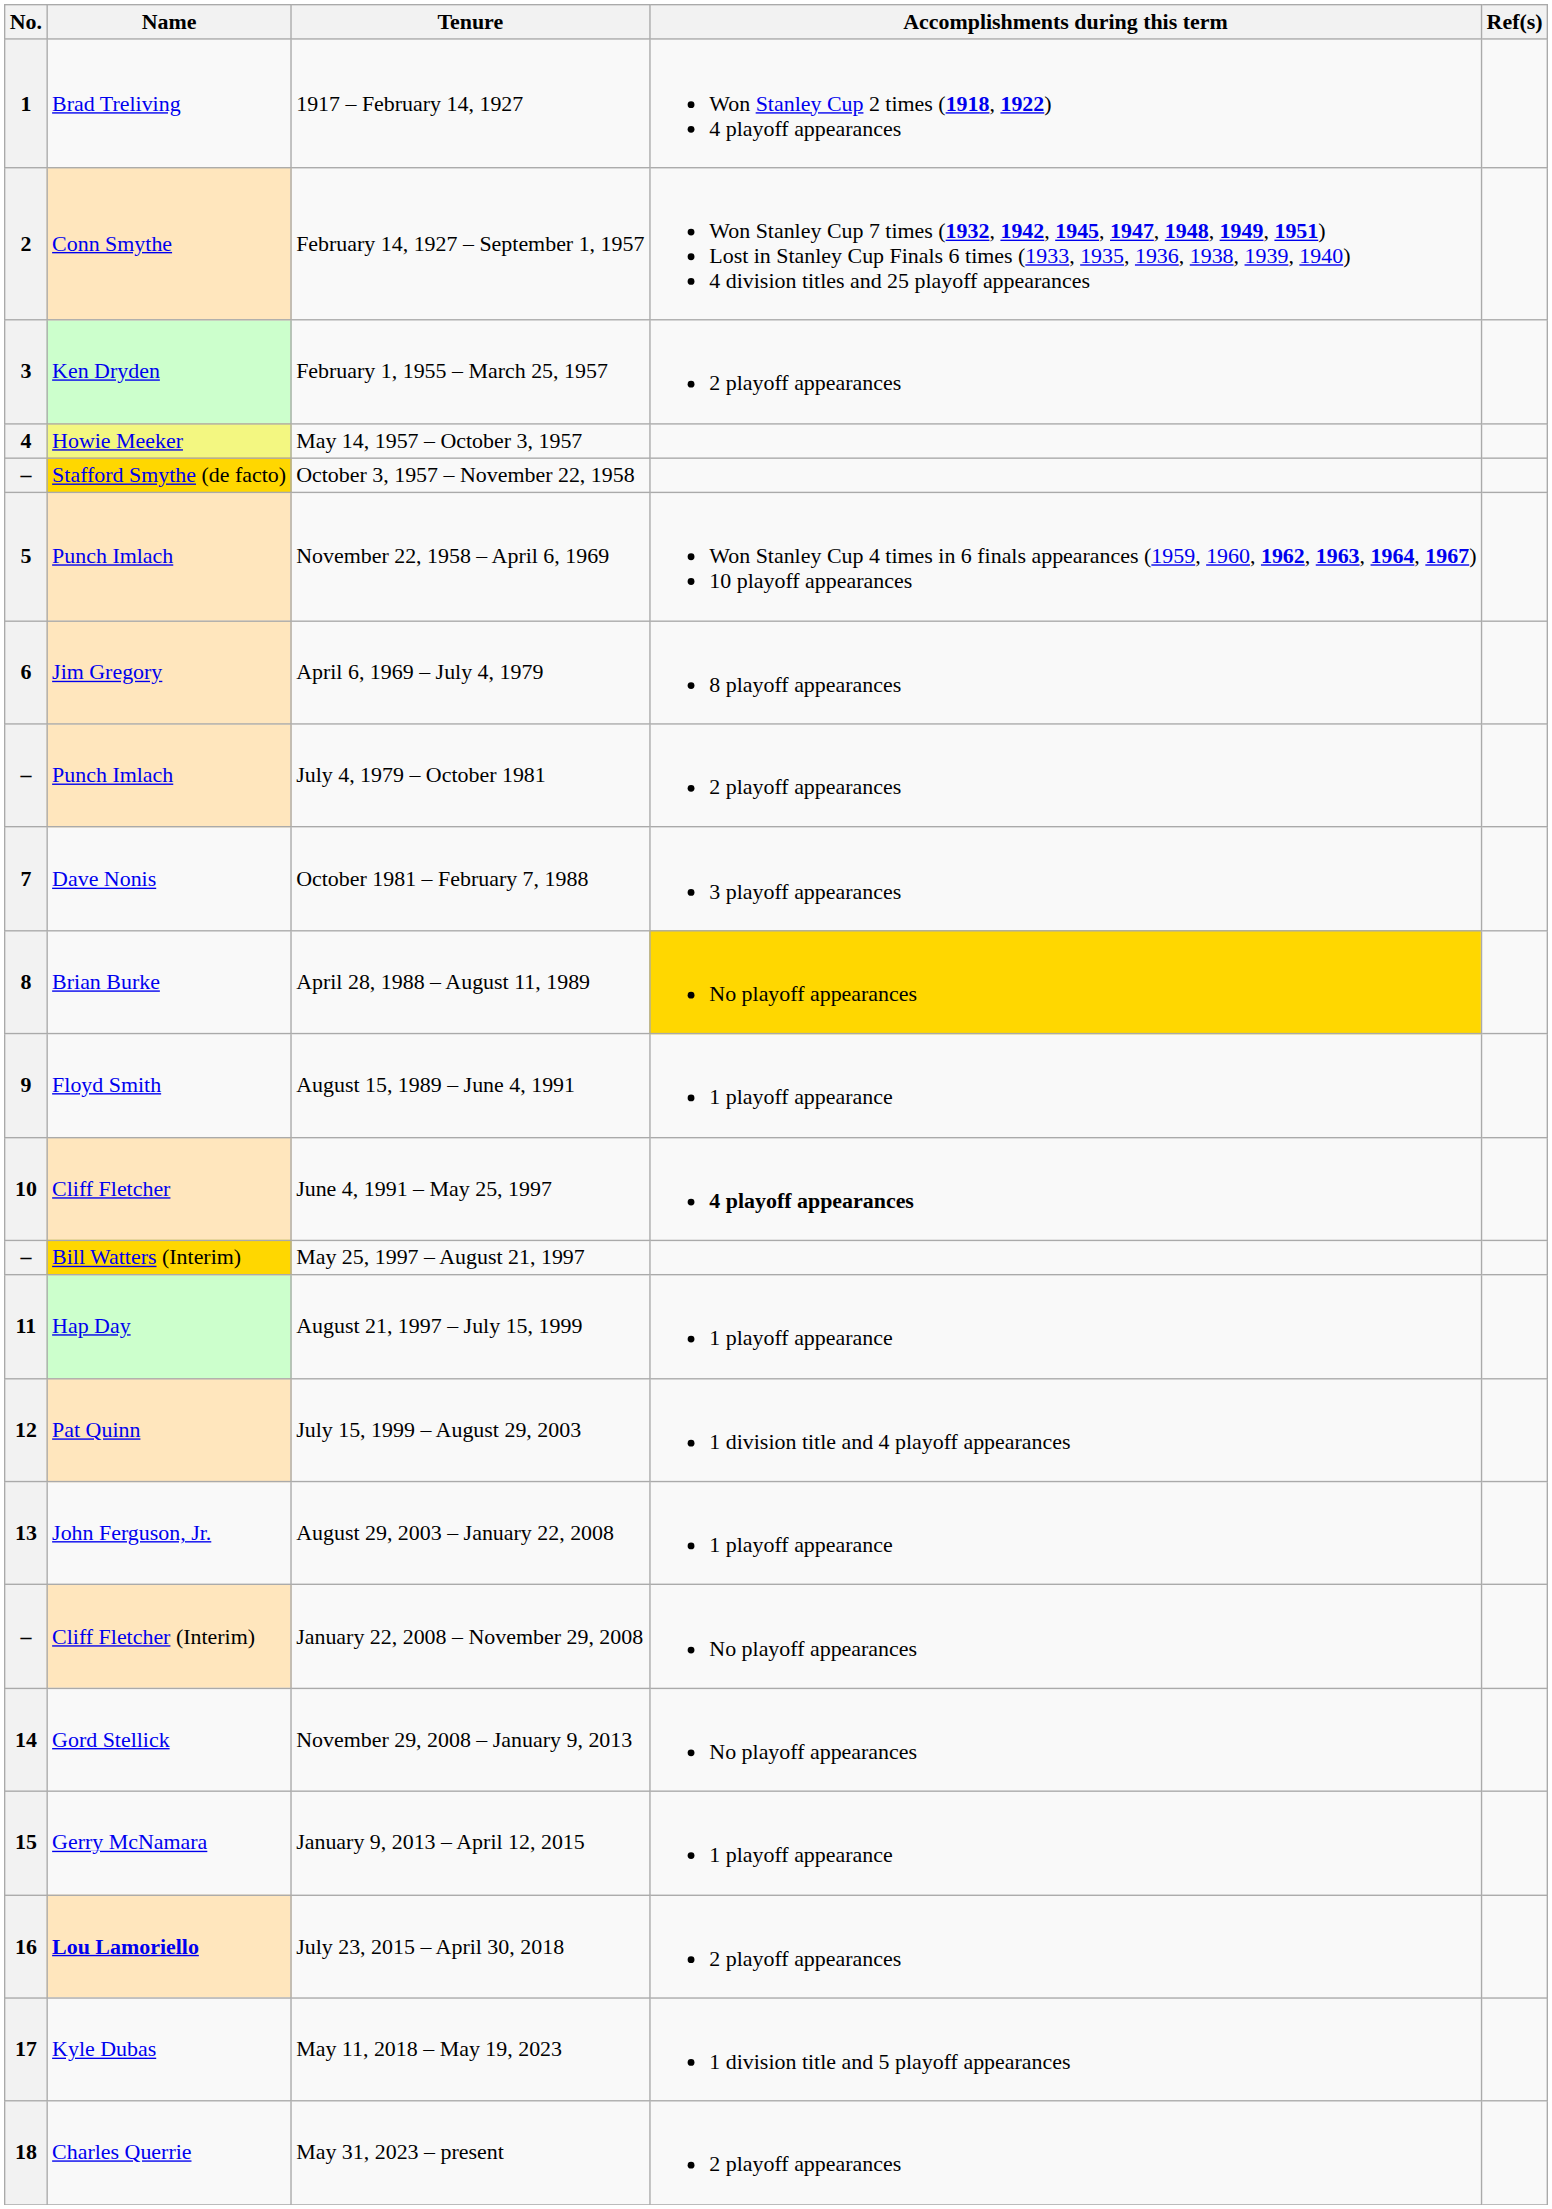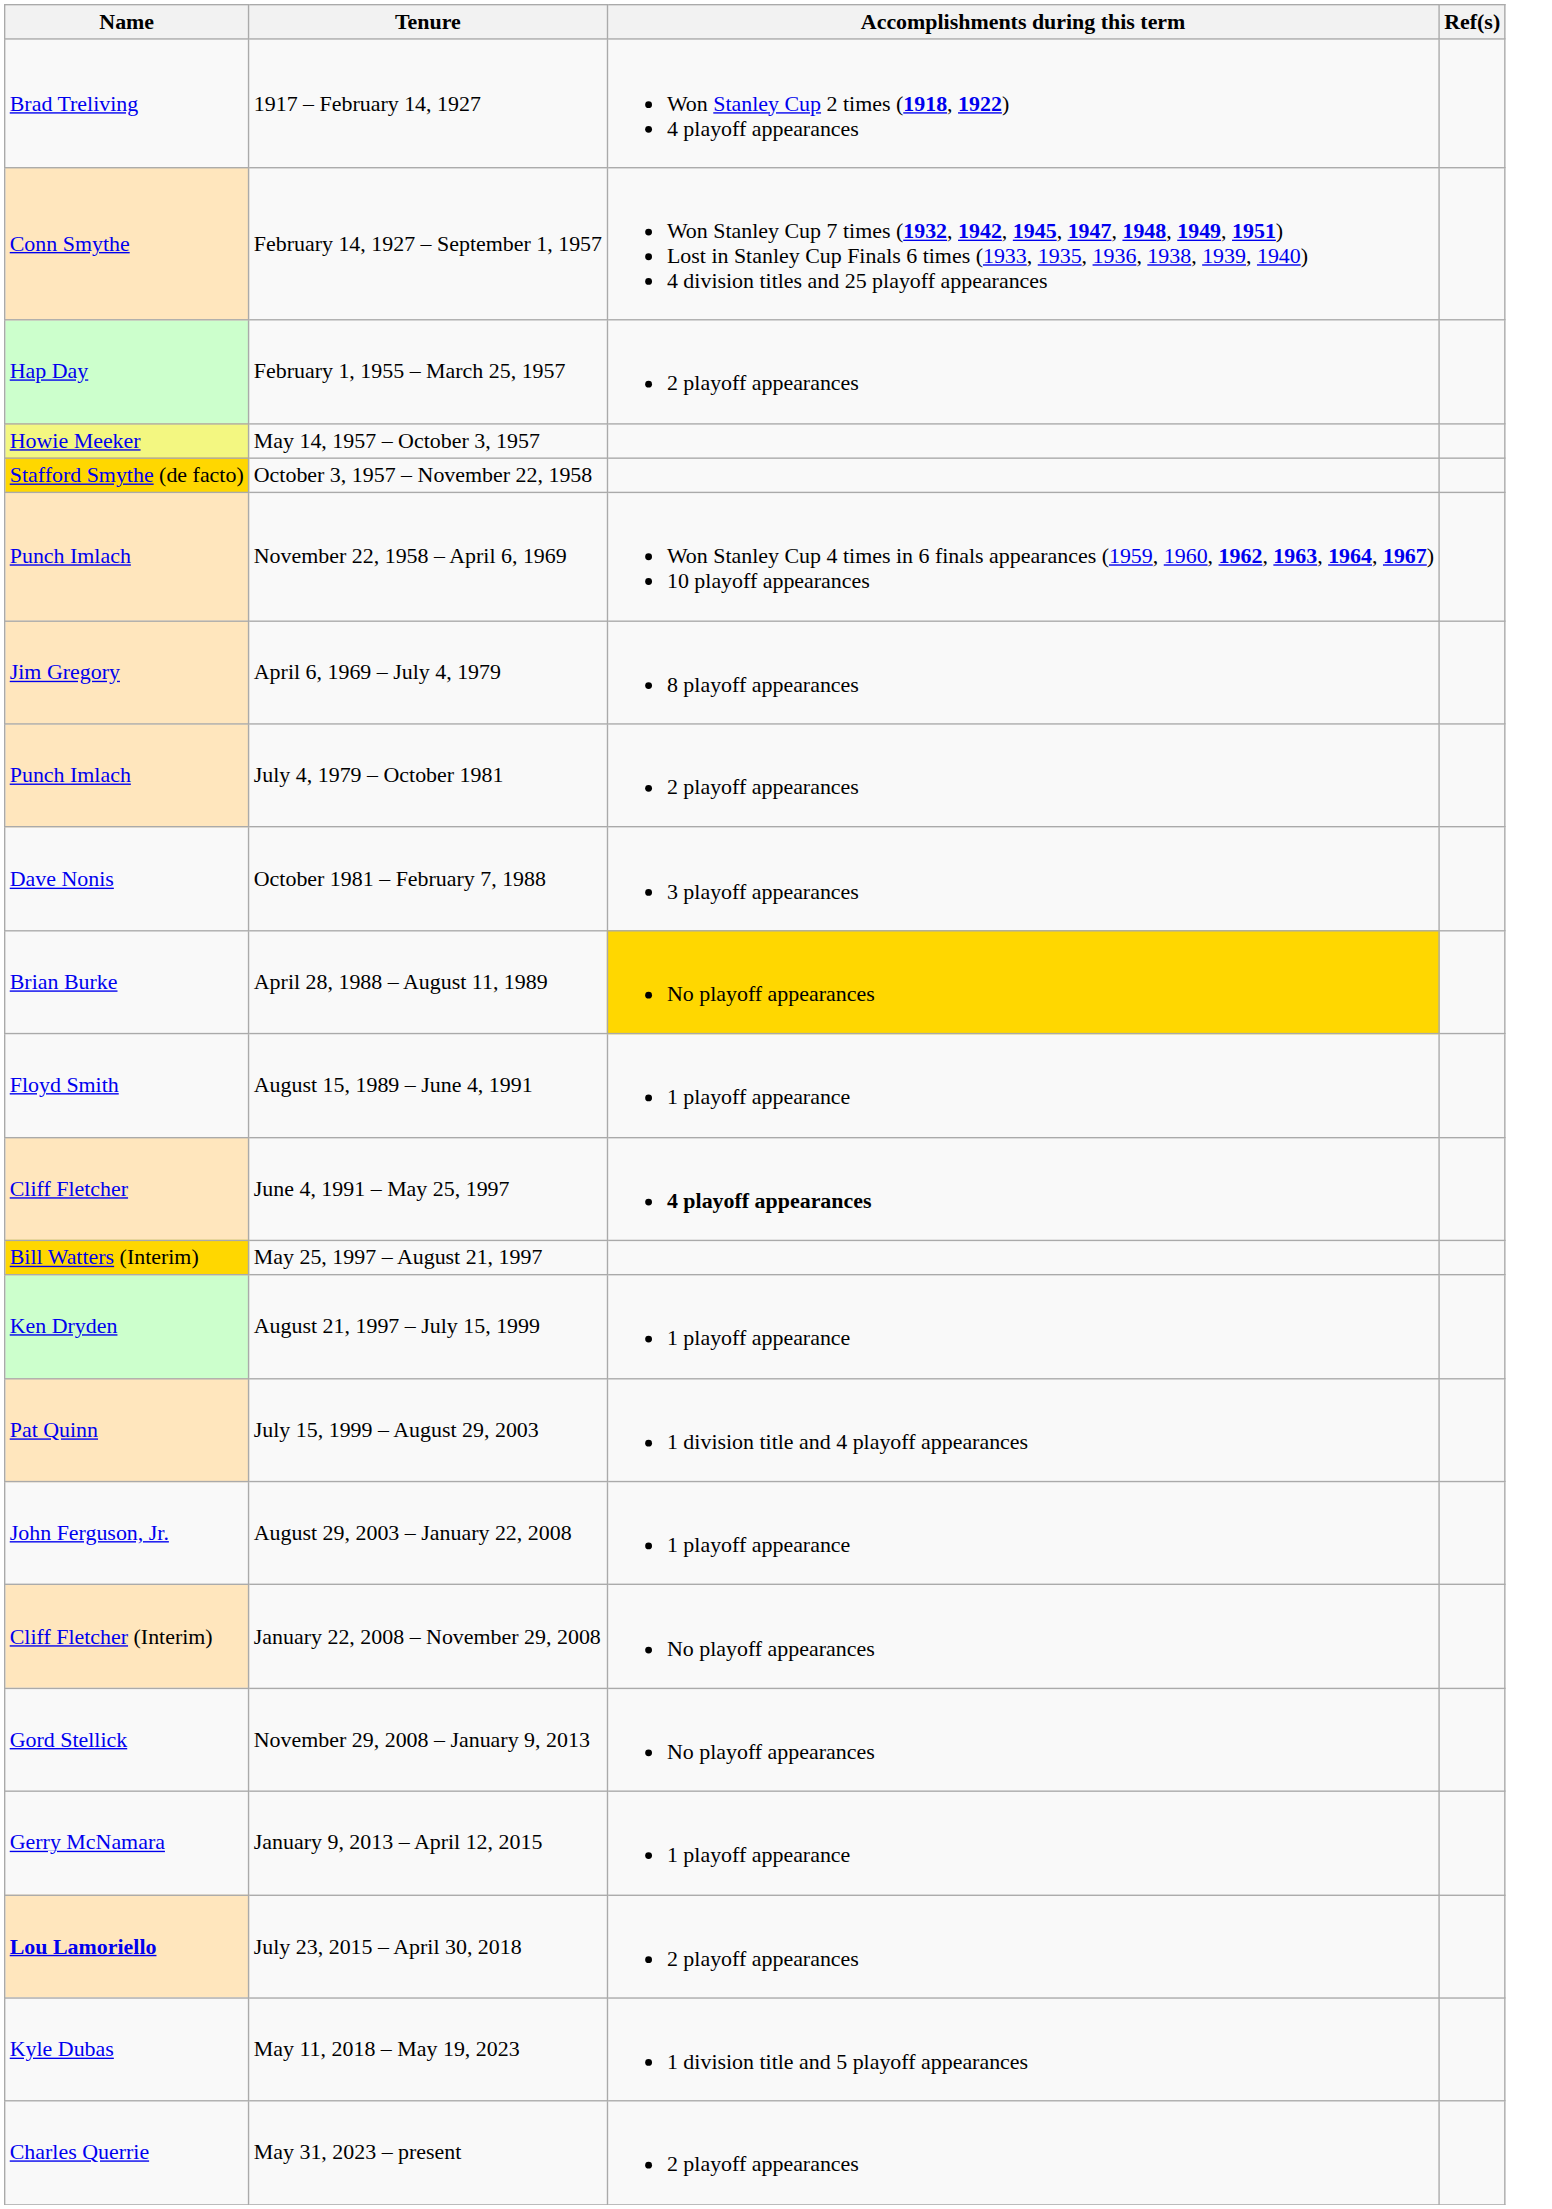 <table class="wikitable">
 <tr>
-<th scope="col">No.</th>
 <th scope="col">Name</th>
 <th scope="col">Tenure</th>
 <th scope="col">Accomplishments during this term</th>
 <th scope="col">Ref(s)</th>
 </tr>
 <tr>
-<th scope="row">1</th>
 <td><a href='#'>Brad Treliving</a></td>
 <td>1917 – February 14, 1927</td>
 <td><br><ul><li>Won <a href='#'>Stanley Cup</a> 2 times (<strong><a href='#'>1918</a></strong>, <strong><a href='#'>1922</a></strong>)</li><li>4 playoff appearances</li></ul></td>
 <td></td>
 </tr>
 <tr>
-<th scope="row">2</th>
 <td style="background: #FFE6BD;"><a href='#'>Conn Smythe</a></td>
 <td>February 14, 1927 – September 1, 1957</td>
 <td><br><ul><li>Won Stanley Cup 7 times (<strong><a href='#'>1932</a></strong>, <strong><a href='#'>1942</a></strong>, <strong><a href='#'>1945</a></strong>, <strong><a href='#'>1947</a></strong>, <strong><a href='#'>1948</a></strong>, <strong><a href='#'>1949</a></strong>, <strong><a href='#'>1951</a></strong>)</li><li>Lost in Stanley Cup Finals 6 times (<a href='#'>1933</a>, <a href='#'>1935</a>, <a href='#'>1936</a>, <a href='#'>1938</a>, <a href='#'>1939</a>, <a href='#'>1940</a>)</li><li>4 division titles and 25 playoff appearances</li></ul></td>
 <td></td>
 </tr>
 <tr>
-<th scope="row">3</th>
-<td style="background: #CCFFCC"><a href='#'>Ken Dryden</a></td>
+<td style="background: #CCFFCC"><a href='#'>Hap Day</a></td>
 <td>February 1, 1955 – March 25, 1957</td>
 <td><br><ul><li>2 playoff appearances</li></ul></td>
 <td></td>
 </tr>
 <tr>
-<th scope="row">4</th>
 <td style="background: #F3F781"><a href='#'>Howie Meeker</a></td>
 <td>May 14, 1957 – October 3, 1957</td>
 <td></td>
 <td></td>
 </tr>
 <tr>
-<th scope="row">–</th>
 <td style="background: gold;"><a href='#'>Stafford Smythe</a> (de facto)</td>
 <td>October 3, 1957 – November 22, 1958</td>
 <td></td>
 <td></td>
 </tr>
 <tr>
-<th scope="row">5</th>
 <td style="background: #FFE6BD;"><a href='#'>Punch Imlach</a></td>
 <td>November 22, 1958 – April 6, 1969</td>
 <td><br><ul><li>Won Stanley Cup 4 times in 6 finals appearances (<a href='#'>1959</a>, <a href='#'>1960</a>, <strong><a href='#'>1962</a></strong>, <strong><a href='#'>1963</a></strong>, <strong><a href='#'>1964</a></strong>, <strong><a href='#'>1967</a></strong>)</li><li>10 playoff appearances</li></ul></td>
 <td></td>
 </tr>
 <tr>
-<th scope="row">6</th>
 <td style="background: #FFE6BD;"><a href='#'>Jim Gregory</a></td>
 <td>April 6, 1969 – July 4, 1979</td>
 <td><br><ul><li>8 playoff appearances</li></ul></td>
 <td></td>
 </tr>
 <tr>
-<th scope="row">–</th>
 <td style="background: #FFE6BD;"><a href='#'>Punch Imlach</a></td>
 <td>July 4, 1979 – October 1981</td>
 <td><br><ul><li>2 playoff appearances</li></ul></td>
 <td></td>
 </tr>
 <tr>
-<th scope="row">7</th>
 <td><a href='#'>Dave Nonis</a></td>
 <td>October 1981 – February 7, 1988</td>
 <td><br><ul><li>3 playoff appearances</li></ul></td>
 <td></td>
 </tr>
 <tr>
-<th scope="row">8</th>
 <td><a href='#'>Brian Burke</a></td>
 <td>April 28, 1988 – August 11, 1989</td>
 <td style="background: gold;"><br><ul><li>No playoff appearances</li></ul></td>
 <td></td>
 </tr>
 <tr>
-<th scope="row">9</th>
 <td><a href='#'>Floyd Smith</a></td>
 <td>August 15, 1989 – June 4, 1991</td>
 <td><br><ul><li>1 playoff appearance</li></ul></td>
 <td></td>
 </tr>
 <tr>
-<th scope="row">10</th>
 <td style="background: #FFE6BD;"><a href='#'>Cliff Fletcher</a></td>
 <td>June 4, 1991 – May 25, 1997</td>
 <td><strong><br><ul><li>4 playoff appearances</li></ul></strong></td>
 <td></td>
 </tr>
 <tr>
-<th scope="row">–</th>
 <td style="background: gold;"><a href='#'>Bill Watters</a> (Interim)</td>
 <td>May 25, 1997 – August 21, 1997</td>
 <td></td>
 <td></td>
 </tr>
 <tr>
-<th scope="row">11</th>
-<td style="background: #CCFFCC"><a href='#'>Hap Day</a></td>
+<td style="background: #CCFFCC"><a href='#'>Ken Dryden</a></td>
 <td>August 21, 1997 – July 15, 1999</td>
 <td><br><ul><li>1 playoff appearance</li></ul></td>
 <td></td>
 </tr>
 <tr>
-<th scope="row">12</th>
 <td style="background: #FFE6BD;"><a href='#'>Pat Quinn</a></td>
 <td>July 15, 1999 – August 29, 2003</td>
 <td><br><ul><li>1 division title and 4 playoff appearances</li></ul></td>
 <td></td>
 </tr>
 <tr>
-<th scope="row">13</th>
 <td><a href='#'>John Ferguson, Jr.</a></td>
 <td>August 29, 2003 – January 22, 2008</td>
 <td><br><ul><li>1 playoff appearance</li></ul></td>
 <td></td>
 </tr>
 <tr>
-<th scope="row">–</th>
 <td style="background: #FFE6BD;"><a href='#'>Cliff Fletcher</a> (Interim)</td>
 <td>January 22, 2008 – November 29, 2008</td>
 <td><br><ul><li>No playoff appearances</li></ul></td>
 <td></td>
 </tr>
 <tr>
-<th scope="row">14</th>
 <td><a href='#'>Gord Stellick</a></td>
 <td>November 29, 2008 – January 9, 2013</td>
 <td><br><ul><li>No playoff appearances</li></ul></td>
 <td></td>
 </tr>
 <tr>
-<th scope="row">15</th>
 <td><a href='#'>Gerry McNamara</a></td>
 <td>January 9, 2013 – April 12, 2015</td>
 <td><br><ul><li>1 playoff appearance</li></ul></td>
 <td></td>
 </tr>
 <tr>
-<th scope="row">16</th>
 <td style="background: #FFE6BD;"><strong><a href='#'>Lou Lamoriello</a></strong></td>
 <td>July 23, 2015 – April 30, 2018</td>
 <td><br><ul><li>2 playoff appearances</li></ul></td>
 <td></td>
 </tr>
 <tr>
-<th scope="row">17</th>
 <td><a href='#'>Kyle Dubas</a></td>
 <td>May 11, 2018 – May 19, 2023</td>
 <td><br><ul><li>1 division title and 5 playoff appearances</li></ul></td>
 <td></td>
 </tr>
 <tr>
-<th scope="row">18</th>
 <td><a href='#'>Charles Querrie</a></td>
 <td>May 31, 2023 – present</td>
 <td><br><ul><li>2 playoff appearances</li></ul></td>
 <td></td>
 </tr>
 </table>
